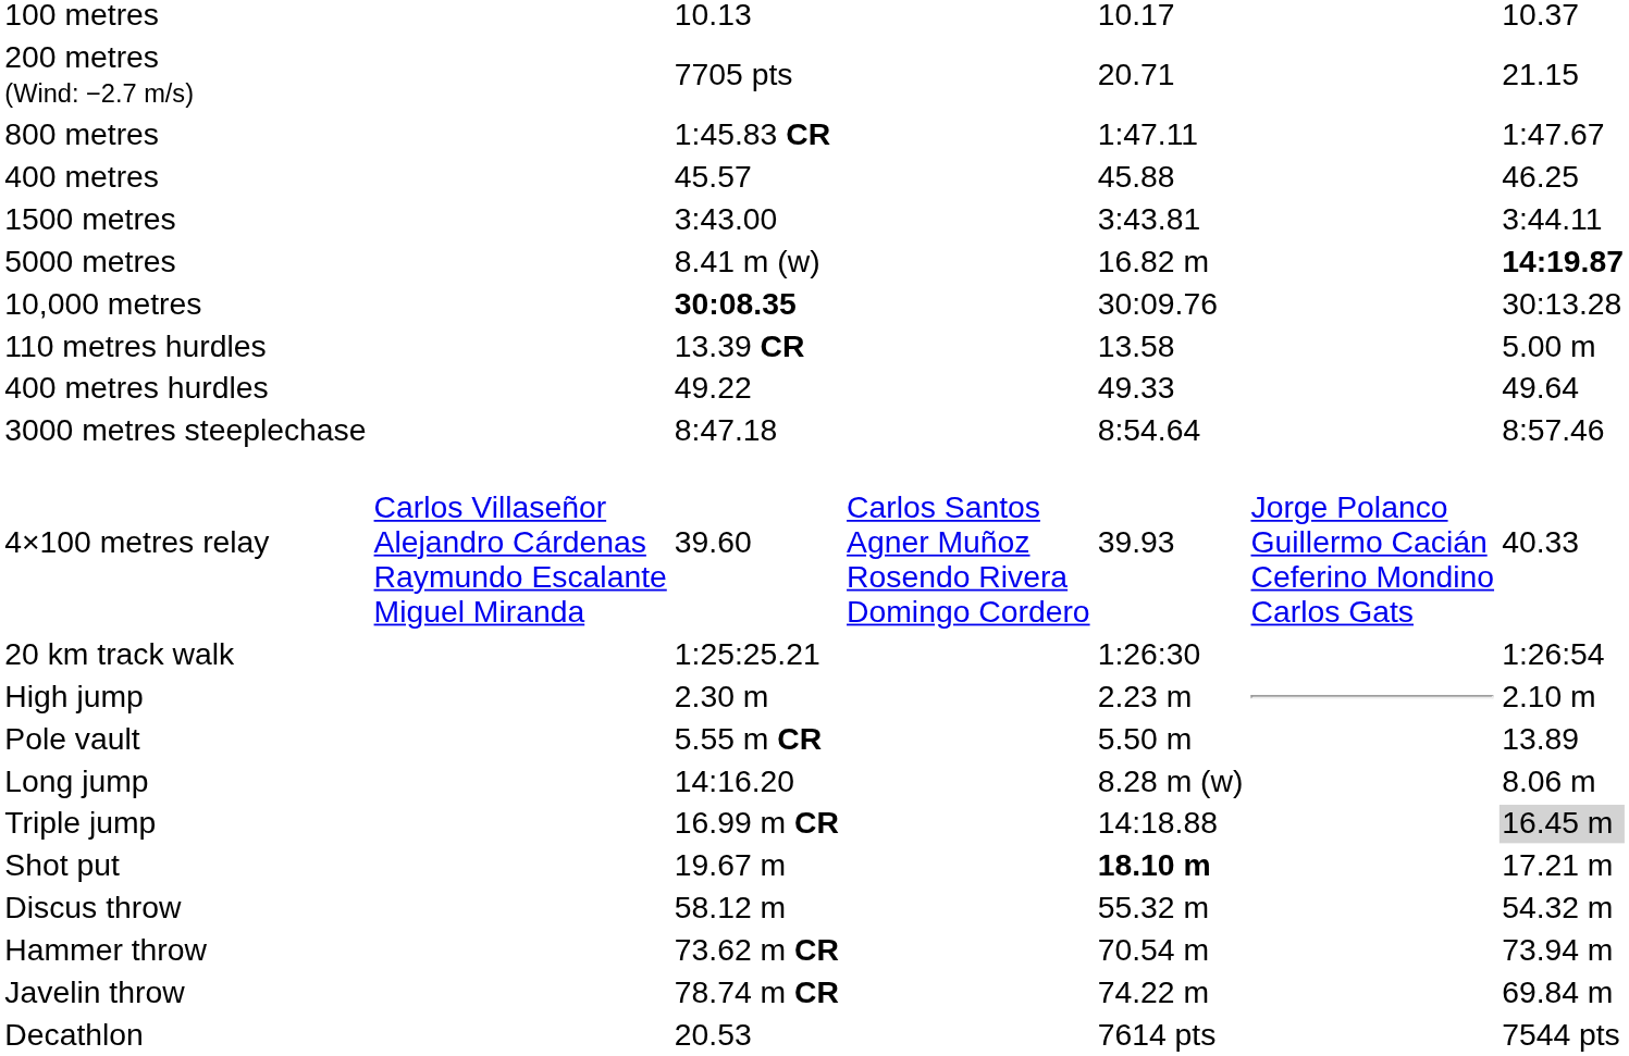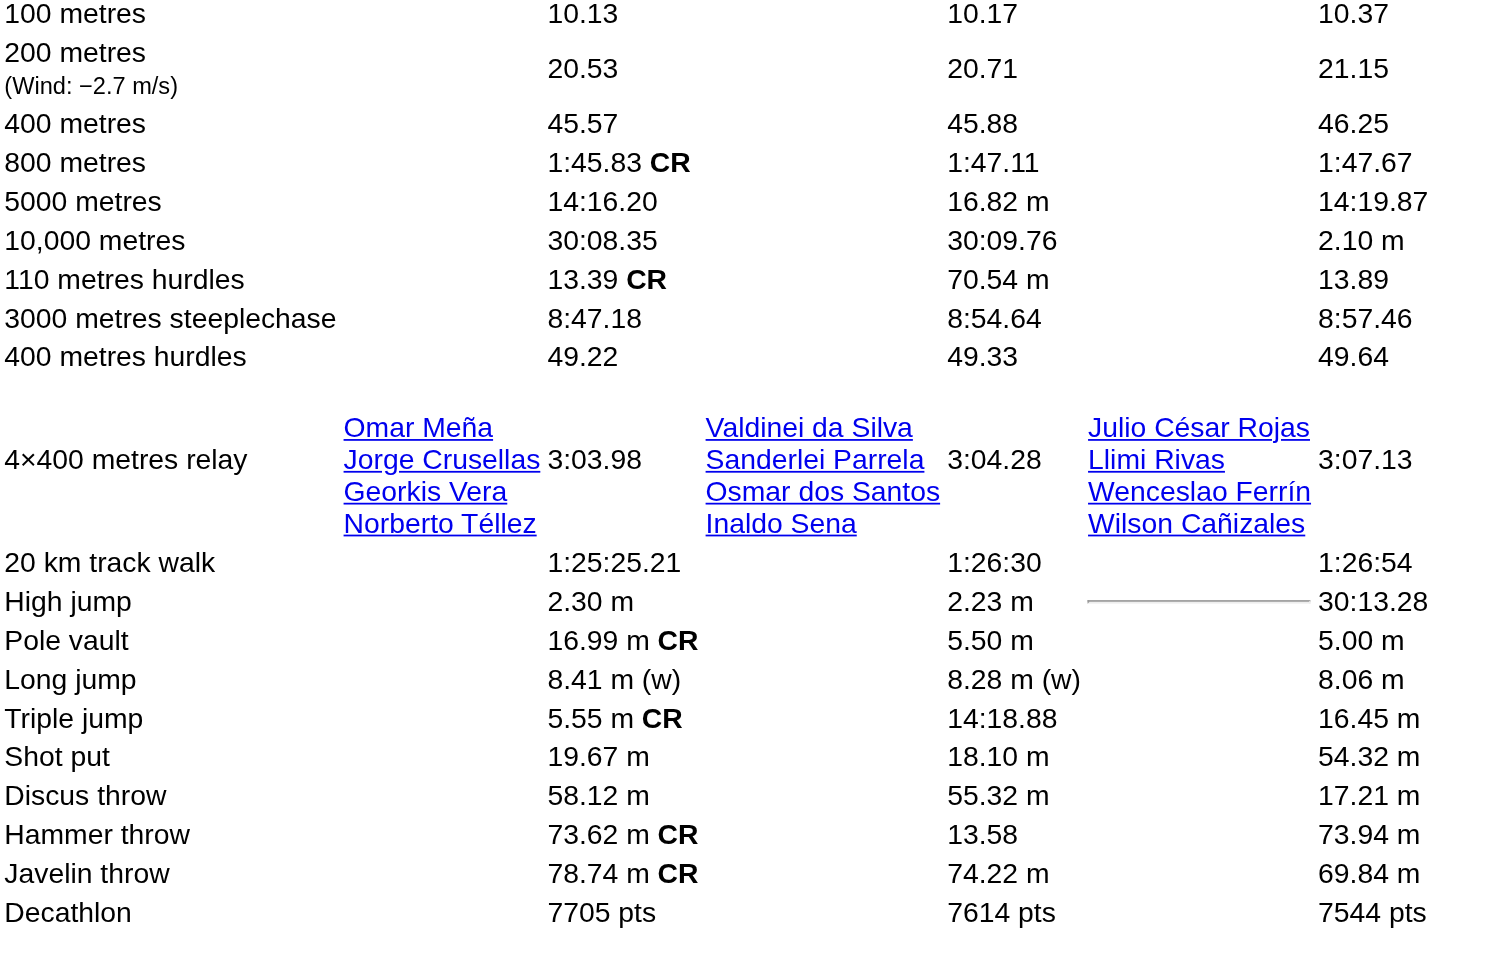 <table>
 <tr>
 <td>100 metres</td>
 <td></td>
 <td>10.13</td>
 <td></td>
 <td>10.17</td>
 <td></td>
 <td>10.37</td>
 </tr>
 <tr>
 <td>200 metres<br><small>(Wind: −2.7 m/s)</small></td>
 <td></td>
-<td>7705 pts</td>
+<td>20.53</td>
 <td></td>
 <td>20.71</td>
 <td></td>
 <td>21.15</td>
+</tr>
+<tr>
+<td>400 metres</td>
+<td></td>
+<td>45.57</td>
+<td></td>
+<td>45.88</td>
+<td></td>
+<td>46.25</td>
 </tr>
 <tr>
 <td>800 metres</td>
 <td></td>
 <td>1:45.83 <strong>CR</strong></td>
 <td></td>
 <td>1:47.11</td>
 <td></td>
 <td>1:47.67</td>
 </tr>
 <tr>
-<td>400 metres</td>
-<td></td>
-<td>45.57</td>
-<td></td>
-<td>45.88</td>
-<td></td>
-<td>46.25</td>
-</tr>
-<tr>
-<td>1500 metres</td>
-<td></td>
-<td>3:43.00</td>
-<td></td>
-<td>3:43.81</td>
-<td></td>
-<td>3:44.11</td>
-</tr>
-<tr>
 <td>5000 metres</td>
 <td></td>
-<td>8.41 m (w)</td>
+<td>14:16.20</td>
 <td></td>
 <td>16.82 m</td>
 <td></td>
-<td><strong>14:19.87</strong></td>
+<td>14:19.87</td>
 </tr>
 <tr>
 <td>10,000 metres</td>
 <td></td>
-<td><strong>30:08.35</strong></td>
+<td>30:08.35</td>
 <td></td>
 <td>30:09.76</td>
 <td></td>
-<td>30:13.28</td>
+<td>2.10 m</td>
 </tr>
 <tr>
 <td>110 metres hurdles</td>
 <td></td>
 <td>13.39 <strong>CR</strong></td>
 <td></td>
-<td>13.58</td>
+<td>70.54 m</td>
 <td></td>
-<td>5.00 m</td>
+<td>13.89</td>
+</tr>
+<tr>
+<td>3000 metres steeplechase</td>
+<td></td>
+<td>8:47.18</td>
+<td></td>
+<td>8:54.64</td>
+<td></td>
+<td>8:57.46</td>
 </tr>
 <tr>
 <td>400 metres hurdles</td>
 <td></td>
 <td>49.22</td>
 <td></td>
 <td>49.33</td>
 <td></td>
 <td>49.64</td>
 </tr>
 <tr>
-<td>3000 metres steeplechase</td>
-<td></td>
-<td>8:47.18</td>
-<td></td>
-<td>8:54.64</td>
-<td></td>
-<td>8:57.46</td>
-</tr>
-<tr>
-<td>4×100 metres relay</td>
-<td><br><a href='#'>Carlos Villaseñor</a><br><a href='#'>Alejandro Cárdenas</a><br><a href='#'>Raymundo Escalante</a><br><a href='#'>Miguel Miranda</a></td>
-<td>39.60</td>
-<td><br><a href='#'>Carlos Santos</a><br><a href='#'>Agner Muñoz</a><br><a href='#'>Rosendo Rivera</a><br><a href='#'>Domingo Cordero</a></td>
-<td>39.93</td>
-<td><br><a href='#'>Jorge Polanco</a><br><a href='#'>Guillermo Cacián</a><br><a href='#'>Ceferino Mondino</a><br><a href='#'>Carlos Gats</a></td>
-<td>40.33</td>
+<td>4×400 metres relay</td>
+<td><br><a href='#'>Omar Meña</a><br><a href='#'>Jorge Crusellas</a><br><a href='#'>Georkis Vera</a><br><a href='#'>Norberto Téllez</a></td>
+<td>3:03.98</td>
+<td><br><a href='#'>Valdinei da Silva</a><br><a href='#'>Sanderlei Parrela</a><br><a href='#'>Osmar dos Santos</a><br><a href='#'>Inaldo Sena</a></td>
+<td>3:04.28</td>
+<td><br><a href='#'>Julio César Rojas</a><br><a href='#'>Llimi Rivas</a><br><a href='#'>Wenceslao Ferrín</a><br><a href='#'>Wilson Cañizales</a></td>
+<td>3:07.13</td>
 </tr>
 <tr>
 <td>20 km track walk</td>
 <td></td>
 <td>1:25:25.21</td>
 <td></td>
 <td>1:26:30</td>
 <td></td>
 <td>1:26:54</td>
 </tr>
 <tr>
 <td>High jump</td>
 <td></td>
 <td>2.30 m</td>
 <td></td>
 <td>2.23 m</td>
 <td><hr></td>
-<td>2.10 m</td>
+<td>30:13.28</td>
 </tr>
 <tr>
 <td>Pole vault</td>
 <td></td>
-<td>5.55 m <strong>CR</strong></td>
+<td>16.99 m <strong>CR</strong></td>
 <td></td>
 <td>5.50 m</td>
 <td></td>
-<td>13.89</td>
+<td>5.00 m</td>
 </tr>
 <tr>
 <td>Long jump</td>
 <td></td>
-<td>14:16.20</td>
+<td>8.41 m (w)</td>
 <td></td>
 <td>8.28 m (w)</td>
 <td></td>
 <td>8.06 m</td>
 </tr>
 <tr>
 <td>Triple jump</td>
 <td></td>
-<td>16.99 m <strong>CR</strong></td>
+<td>5.55 m <strong>CR</strong></td>
 <td></td>
 <td>14:18.88</td>
 <td></td>
-<td style="background: lightgrey;">16.45 m</td>
+<td>16.45 m</td>
 </tr>
 <tr>
 <td>Shot put</td>
 <td></td>
 <td>19.67 m</td>
 <td></td>
-<td><strong>18.10 m</strong></td>
+<td>18.10 m</td>
 <td></td>
-<td>17.21 m</td>
+<td>54.32 m</td>
 </tr>
 <tr>
 <td>Discus throw</td>
 <td></td>
 <td>58.12 m</td>
 <td></td>
 <td>55.32 m</td>
 <td></td>
-<td>54.32 m</td>
+<td>17.21 m</td>
 </tr>
 <tr>
 <td>Hammer throw</td>
 <td></td>
 <td>73.62 m <strong>CR</strong></td>
 <td></td>
-<td>70.54 m</td>
+<td>13.58</td>
 <td></td>
 <td>73.94 m</td>
 </tr>
 <tr>
 <td>Javelin throw</td>
 <td></td>
 <td>78.74 m <strong>CR</strong></td>
 <td></td>
 <td>74.22 m</td>
 <td></td>
 <td>69.84 m</td>
 </tr>
 <tr>
 <td>Decathlon</td>
 <td></td>
-<td>20.53</td>
+<td>7705 pts</td>
 <td></td>
 <td>7614 pts</td>
 <td></td>
 <td>7544 pts</td>
 </tr>
 </table>
